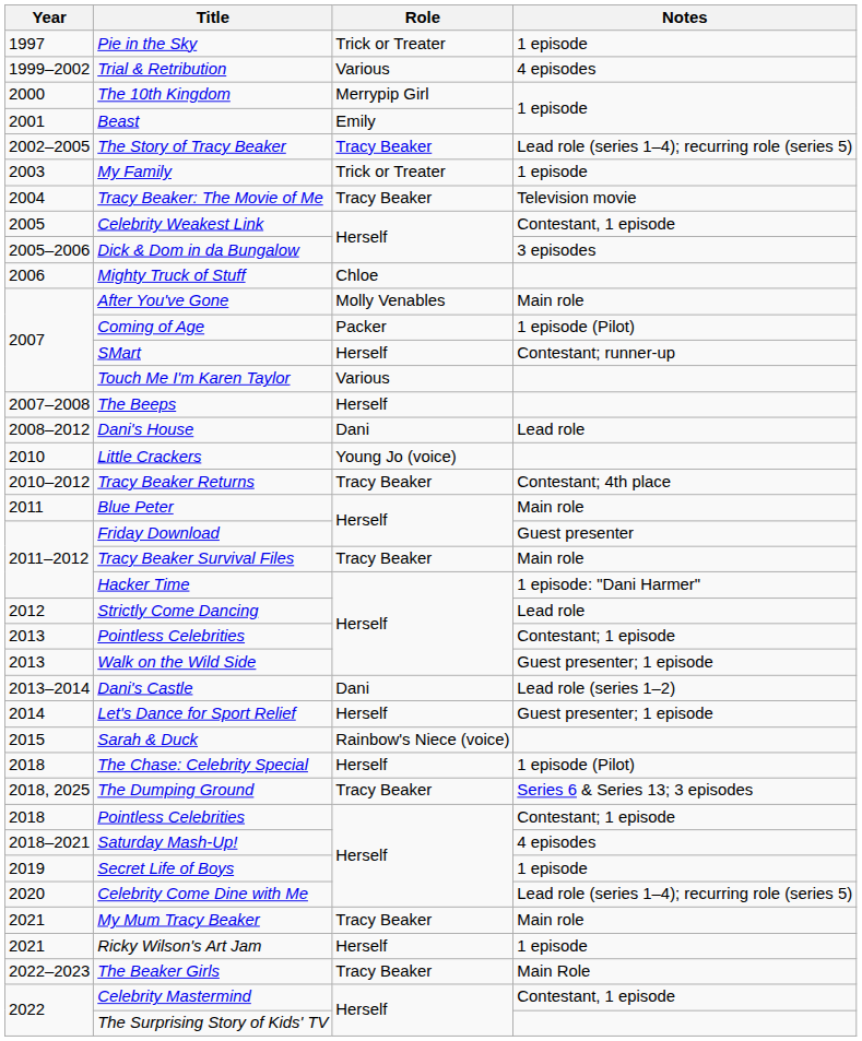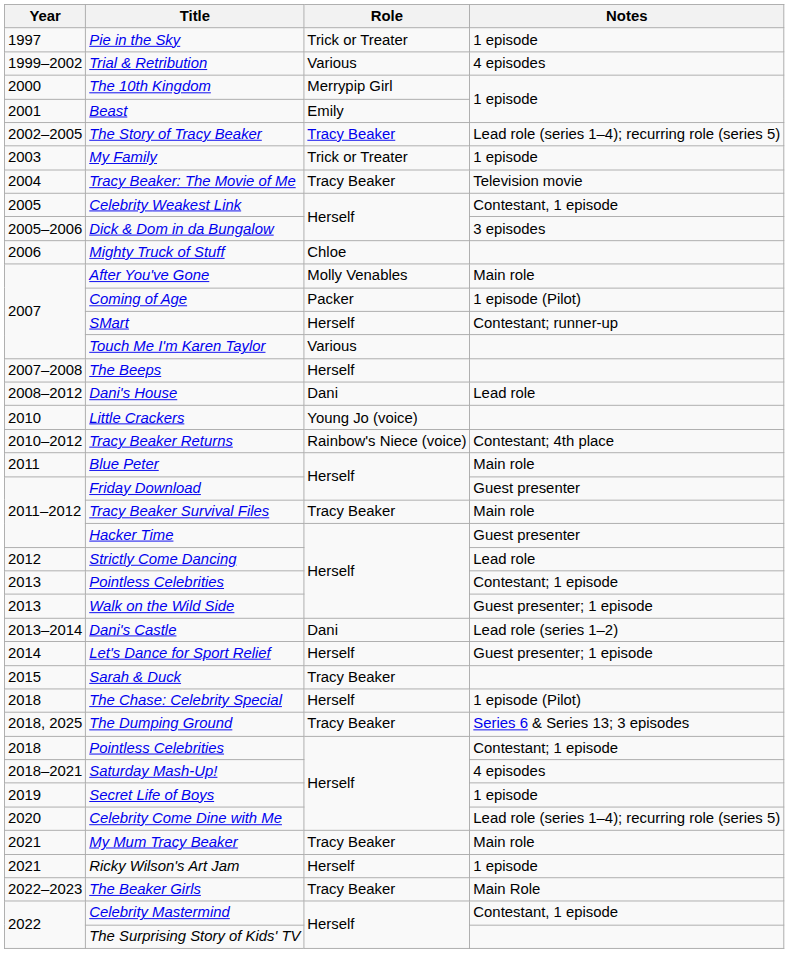 <table class="wikitable">
 <tr>
 <th>Year</th>
 <th>Title</th>
 <th>Role</th>
 <th>Notes</th>
 </tr>
 <tr>
 <td>1997</td>
 <td><em><a href='#'>Pie in the Sky</a></em></td>
 <td>Trick or Treater</td>
 <td>1 episode</td>
 </tr>
 <tr>
 <td>1999–2002</td>
 <td><em><a href='#'>Trial & Retribution</a></em></td>
 <td>Various</td>
 <td>4 episodes</td>
 </tr>
 <tr>
 <td>2000</td>
 <td><em><a href='#'>The 10th Kingdom</a></em></td>
 <td>Merrypip Girl</td>
 <td rowspan="2">1 episode</td>
 </tr>
 <tr>
 <td>2001</td>
 <td><em><a href='#'>Beast</a></em></td>
 <td>Emily</td>
 </tr>
 <tr>
 <td>2002–2005</td>
 <td><em><a href='#'>The Story of Tracy Beaker</a></em></td>
 <td><a href='#'>Tracy Beaker</a></td>
 <td>Lead role (series 1–4); recurring role (series 5)</td>
 </tr>
 <tr>
 <td>2003</td>
 <td><em><a href='#'>My Family</a></em></td>
 <td>Trick or Treater</td>
 <td>1 episode</td>
 </tr>
 <tr>
 <td>2004</td>
 <td><em><a href='#'>Tracy Beaker: The Movie of Me</a></em></td>
 <td>Tracy Beaker</td>
 <td>Television movie</td>
 </tr>
 <tr>
 <td>2005</td>
 <td><a href='#'><em>Celebrity</em> <em>Weakest Link</em></a></td>
 <td rowspan="2">Herself</td>
 <td>Contestant, 1 episode</td>
 </tr>
 <tr>
 <td>2005–2006</td>
 <td><em><a href='#'>Dick & Dom in da Bungalow</a></em></td>
 <td>3 episodes</td>
 </tr>
 <tr>
 <td>2006</td>
 <td><em><a href='#'>Mighty Truck of Stuff</a></em></td>
 <td>Chloe</td>
 <td></td>
 </tr>
 <tr>
 <td rowspan="4">2007</td>
 <td><em><a href='#'>After You've Gone</a></em></td>
 <td>Molly Venables</td>
 <td>Main role</td>
 </tr>
 <tr>
 <td><a href='#'><em>Coming of Age</em></a></td>
 <td>Packer</td>
 <td>1 episode (Pilot)</td>
 </tr>
 <tr>
 <td><em><a href='#'>SMart</a></em></td>
 <td>Herself</td>
 <td>Contestant; runner-up</td>
 </tr>
 <tr>
 <td><em><a href='#'>Touch Me I'm Karen Taylor</a></em></td>
 <td>Various</td>
 <td></td>
 </tr>
 <tr>
 <td>2007–2008</td>
 <td><em><a href='#'>The Beeps</a></em></td>
 <td>Herself</td>
 <td></td>
 </tr>
 <tr>
 <td>2008–2012</td>
 <td><em><a href='#'>Dani's House</a></em></td>
 <td>Dani</td>
 <td>Lead role</td>
 </tr>
 <tr>
 <td>2010</td>
 <td><em><a href='#'>Little Crackers</a></em></td>
 <td>Young Jo (voice)</td>
 <td></td>
 </tr>
 <tr>
 <td>2010–2012</td>
 <td><em><a href='#'>Tracy Beaker Returns</a></em></td>
-<td>Tracy Beaker</td>
+<td>Rainbow's Niece (voice)</td>
 <td>Contestant; 4th place</td>
 </tr>
 <tr>
 <td>2011</td>
 <td><em><a href='#'>Blue Peter</a></em></td>
 <td rowspan="2">Herself</td>
 <td>Main role</td>
 </tr>
 <tr>
 <td rowspan="3">2011–2012</td>
 <td><em><a href='#'>Friday Download</a></em></td>
 <td>Guest presenter</td>
 </tr>
 <tr>
 <td><em><a href='#'>Tracy Beaker Survival Files</a></em></td>
 <td>Tracy Beaker</td>
 <td>Main role</td>
 </tr>
 <tr>
 <td><em><a href='#'>Hacker Time</a></em></td>
 <td rowspan="4">Herself</td>
-<td>1 episode: "Dani Harmer"</td>
+<td>Guest presenter</td>
 </tr>
 <tr>
 <td>2012</td>
 <td><em><a href='#'>Strictly Come Dancing</a></em></td>
 <td>Lead role</td>
 </tr>
 <tr>
 <td>2013</td>
 <td><em><a href='#'>Pointless Celebrities</a></em></td>
 <td>Contestant; 1 episode</td>
 </tr>
 <tr>
 <td>2013</td>
 <td><a href='#'><em>Walk on the Wild Side</em></a></td>
 <td>Guest presenter; 1 episode</td>
 </tr>
 <tr>
 <td>2013–2014</td>
 <td><em><a href='#'>Dani's Castle</a></em></td>
 <td>Dani</td>
 <td>Lead role (series 1–2)</td>
 </tr>
 <tr>
 <td>2014</td>
 <td><em><a href='#'>Let's Dance for Sport Relief</a></em></td>
 <td>Herself</td>
 <td>Guest presenter; 1 episode</td>
 </tr>
 <tr>
 <td>2015</td>
 <td><em><a href='#'>Sarah & Duck</a></em></td>
-<td>Rainbow's Niece (voice)</td>
+<td>Tracy Beaker</td>
 <td></td>
 </tr>
 <tr>
 <td>2018</td>
 <td><em><a href='#'>The Chase: Celebrity Special</a></em></td>
 <td>Herself</td>
 <td>1 episode (Pilot)</td>
 </tr>
 <tr>
 <td>2018, 2025</td>
 <td><em><a href='#'>The Dumping Ground</a></em></td>
 <td>Tracy Beaker</td>
 <td><a href='#'>Series 6</a> & Series 13; 3 episodes</td>
 </tr>
 <tr>
 <td>2018</td>
 <td><em><a href='#'>Pointless Celebrities</a></em></td>
 <td rowspan="4">Herself</td>
 <td>Contestant; 1 episode</td>
 </tr>
 <tr>
 <td>2018–2021</td>
 <td><em><a href='#'>Saturday Mash-Up!</a></em></td>
 <td>4 episodes</td>
 </tr>
 <tr>
 <td>2019</td>
 <td><em><a href='#'>Secret Life of Boys</a></em></td>
 <td>1 episode</td>
 </tr>
 <tr>
 <td>2020</td>
 <td><em><a href='#'>Celebrity Come Dine with Me</a></em></td>
 <td>Lead role (series 1–4); recurring role (series 5)</td>
 </tr>
 <tr>
 <td rowspan="1">2021</td>
 <td><em><a href='#'>My Mum Tracy Beaker</a></em></td>
 <td>Tracy Beaker</td>
 <td>Main role</td>
 </tr>
 <tr>
 <td>2021</td>
 <td><em>Ricky Wilson's Art Jam</em></td>
 <td>Herself</td>
 <td>1 episode</td>
 </tr>
 <tr>
 <td>2022–2023</td>
 <td><em><a href='#'>The Beaker Girls</a></em></td>
 <td>Tracy Beaker</td>
 <td>Main Role</td>
 </tr>
 <tr>
 <td rowspan="2">2022</td>
 <td><em><a href='#'>Celebrity Mastermind</a></em></td>
 <td rowspan="2">Herself</td>
 <td>Contestant, 1 episode</td>
 </tr>
 <tr>
 <td><em>The Surprising Story of Kids' TV</em></td>
 <td></td>
 </tr>
 </table>
